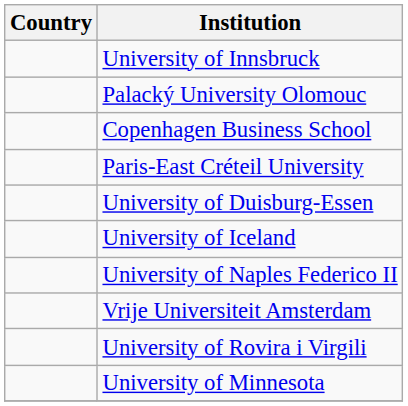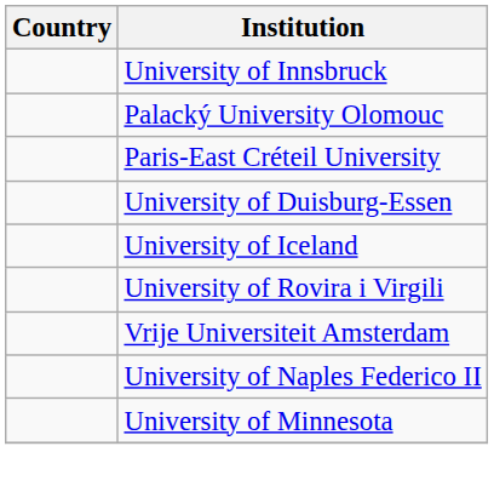 <table class="wikitable sortable">
 <tr>
 <th>Country</th>
 <th>Institution</th>
 </tr>
 <tr>
 <td></td>
 <td><a href='#'>University of Innsbruck</a></td>
 </tr>
 <tr>
 <td></td>
 <td><a href='#'>Palacký University Olomouc</a></td>
 </tr>
 <tr>
 <td></td>
-<td><a href='#'>Copenhagen Business School</a></td>
-</tr>
-<tr>
-<td></td>
 <td><a href='#'>Paris-East Créteil University</a></td>
 </tr>
 <tr>
 <td></td>
 <td><a href='#'>University of Duisburg-Essen</a></td>
 </tr>
 <tr>
 <td></td>
 <td><a href='#'>University of Iceland</a></td>
 </tr>
 <tr>
 <td></td>
-<td><a href='#'>University of Naples Federico II</a></td>
+<td><a href='#'>University of Rovira i Virgili</a></td>
 </tr>
 <tr>
 <td></td>
 <td><a href='#'>Vrije Universiteit Amsterdam</a></td>
 </tr>
 <tr>
 <td></td>
-<td><a href='#'>University of Rovira i Virgili</a></td>
+<td><a href='#'>University of Naples Federico II</a></td>
 </tr>
 <tr>
 <td></td>
 <td><a href='#'>University of Minnesota</a></td>
 </tr>
 <tr>
 </tr>
 </table>
